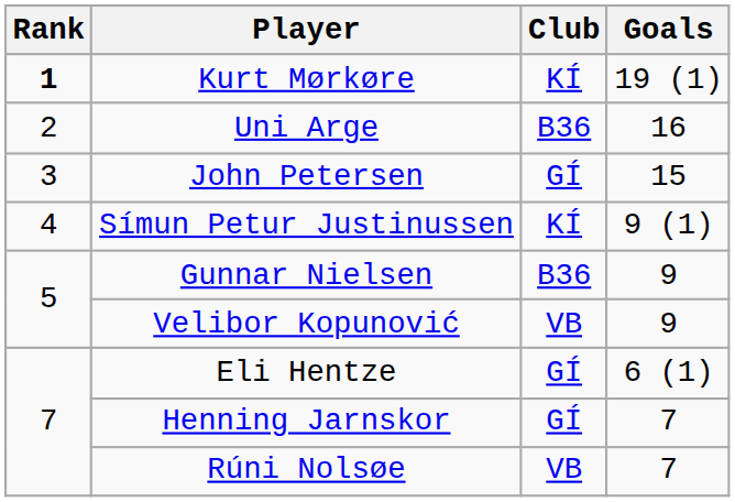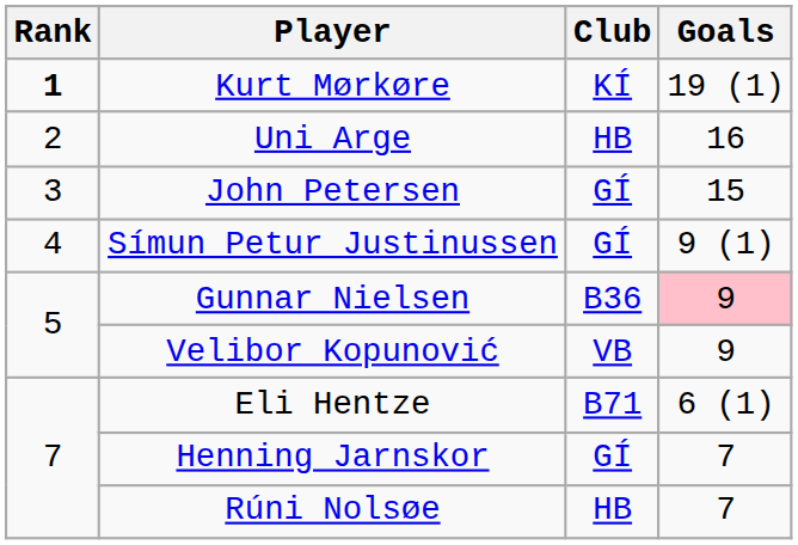 <table class="wikitable" style="text-align: center;">
 <tr>
 <th>Rank</th>
 <th>Player</th>
 <th>Club</th>
 <th>Goals</th>
 </tr>
 <tr>
 <td><strong>1</strong></td>
 <td> <a href='#'>Kurt Mørkøre</a></td>
 <td><a href='#'>KÍ</a></td>
 <td>19 (1)</td>
 </tr>
 <tr>
 <td>2</td>
 <td> <a href='#'>Uni Arge</a></td>
-<td><a href='#'>B36</a></td>
+<td><a href='#'>HB</a></td>
 <td>16</td>
 </tr>
 <tr>
 <td>3</td>
 <td> <a href='#'>John Petersen</a></td>
 <td><a href='#'>GÍ</a></td>
 <td>15</td>
 </tr>
 <tr>
 <td>4</td>
 <td> <a href='#'>Símun Petur Justinussen</a></td>
-<td><a href='#'>KÍ</a></td>
+<td><a href='#'>GÍ</a></td>
 <td>9 (1)</td>
 </tr>
 <tr>
 <td rowspan=2>5</td>
 <td> <a href='#'>Gunnar Nielsen</a></td>
 <td><a href='#'>B36</a></td>
-<td>9</td>
+<td style="background: pink;">9</td>
 </tr>
 <tr>
 <td> <a href='#'>Velibor Kopunović</a></td>
 <td><a href='#'>VB</a></td>
 <td>9</td>
 </tr>
 <tr>
 <td rowspan=3>7</td>
 <td> Eli Hentze</td>
-<td><a href='#'>GÍ</a></td>
+<td><a href='#'>B71</a></td>
 <td>6 (1)</td>
 </tr>
 <tr>
 <td> <a href='#'>Henning Jarnskor</a></td>
 <td><a href='#'>GÍ</a></td>
 <td>7</td>
 </tr>
 <tr>
 <td> <a href='#'>Rúni Nolsøe</a></td>
-<td><a href='#'>VB</a></td>
+<td><a href='#'>HB</a></td>
 <td>7</td>
 </tr>
 </table>
